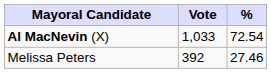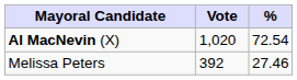 <table class="wikitable">
 <tr>
 <th style="background:#ddf; width:200px;">Mayoral Candidate</th>
 <th style="background:#ddf; width:50px;">Vote</th>
 <th style="background:#ddf; width:30px;">%</th>
 </tr>
 <tr>
 <td><strong>Al MacNevin</strong> (X)</td>
-<td>1,033</td>
+<td>1,020</td>
 <td>72.54</td>
 </tr>
 <tr>
 <td>Melissa Peters</td>
 <td>392</td>
 <td>27.46</td>
 </tr>
 </table>
